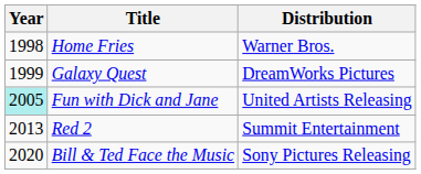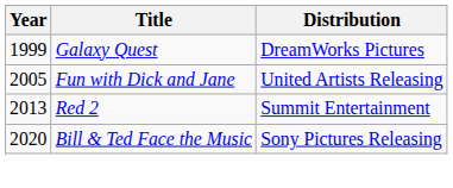 <table class="wikitable">
 <tr>
 <th>Year</th>
 <th>Title</th>
 <th>Distribution</th>
 </tr>
 <tr>
-<td>1998</td>
-<td><em><a href='#'>Home Fries</a></em></td>
-<td><a href='#'>Warner Bros.</a></td>
-</tr>
-<tr>
 <td>1999</td>
 <td><em><a href='#'>Galaxy Quest</a></em></td>
 <td><a href='#'>DreamWorks Pictures</a></td>
 </tr>
 <tr>
-<td style="background: paleturquoise;">2005</td>
+<td>2005</td>
 <td><em><a href='#'>Fun with Dick and Jane</a></em></td>
 <td><a href='#'>United Artists Releasing</a></td>
 </tr>
 <tr>
 <td>2013</td>
 <td><em><a href='#'>Red 2</a></em></td>
 <td><a href='#'>Summit Entertainment</a></td>
 </tr>
 <tr>
 <td>2020</td>
 <td><em><a href='#'>Bill & Ted Face the Music</a></em></td>
 <td><a href='#'>Sony Pictures Releasing</a></td>
 </tr>
 </table>
